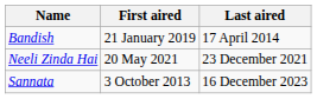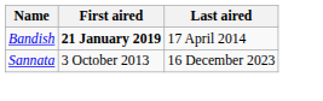 <table class="wikitable sortable">
 <tr>
 <th>Name</th>
 <th>First aired</th>
 <th>Last aired</th>
 </tr>
 <tr>
 <td><em><a href='#'>Bandish</a></em></td>
-<td>21 January 2019</td>
+<td><strong>21 January 2019</strong></td>
 <td>17 April 2014</td>
-</tr>
-<tr>
-<td><em><a href='#'>Neeli Zinda Hai</a></em></td>
-<td>20 May 2021</td>
-<td>23 December 2021</td>
 </tr>
 <tr>
 <td><em><a href='#'>Sannata</a></em></td>
 <td>3 October 2013</td>
 <td>16 December 2023</td>
 </tr>
 </table>
